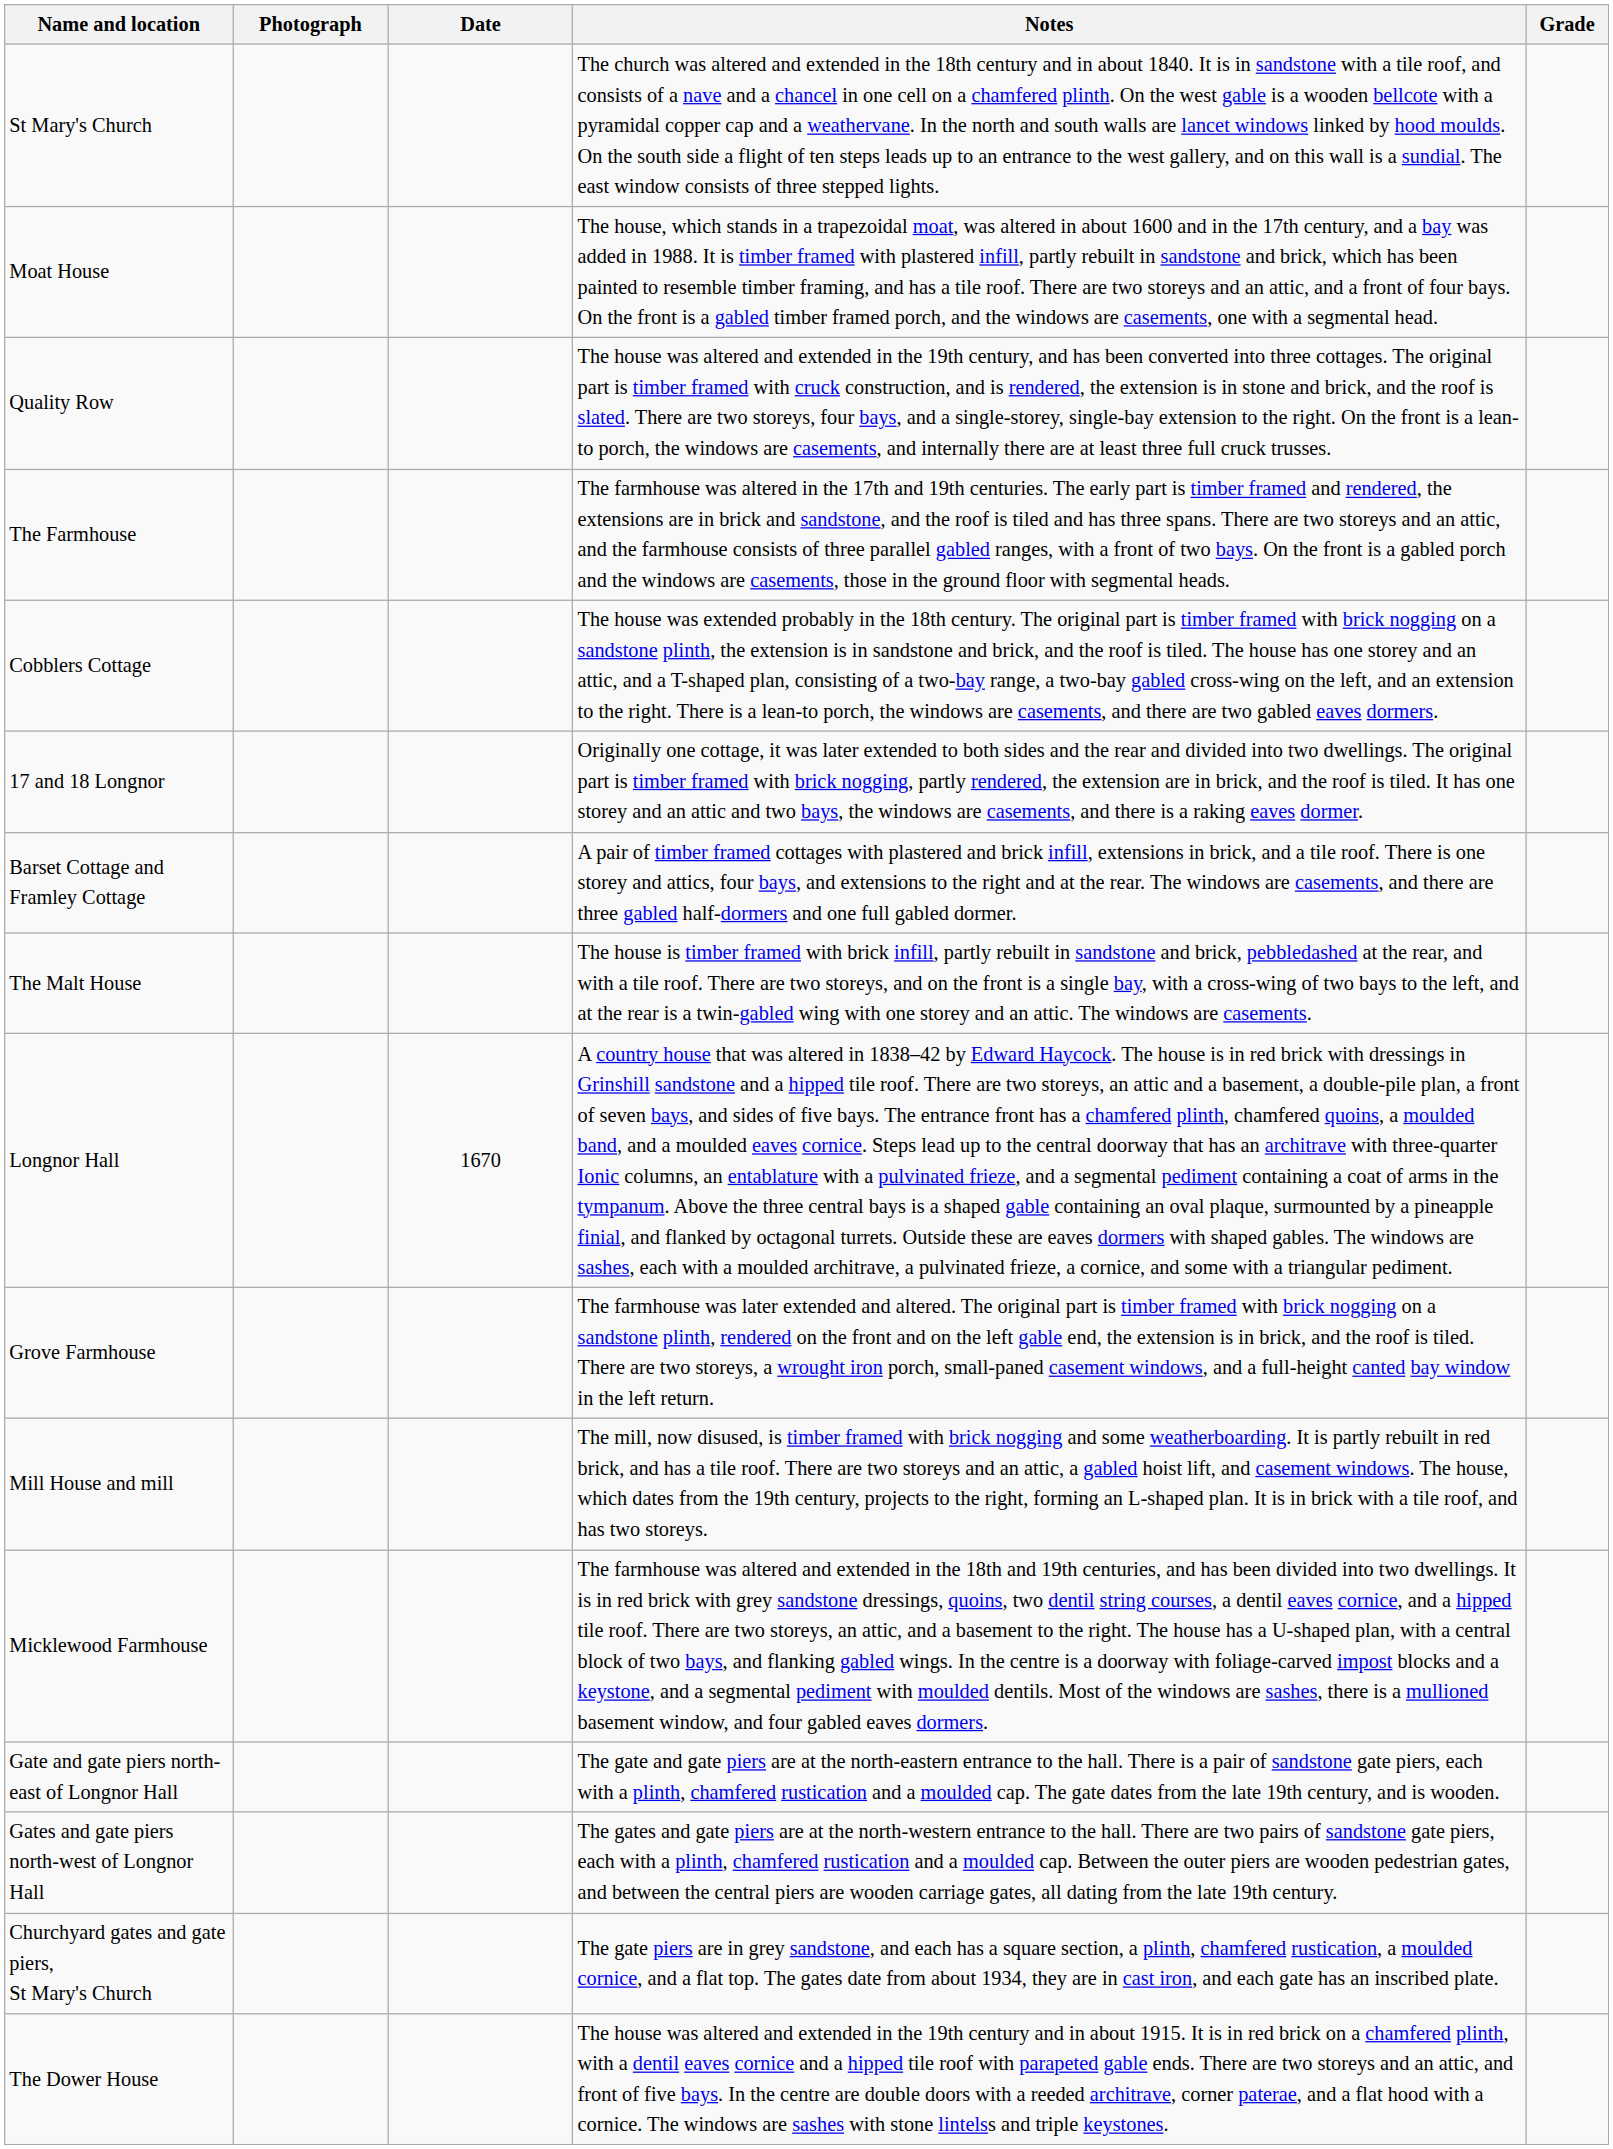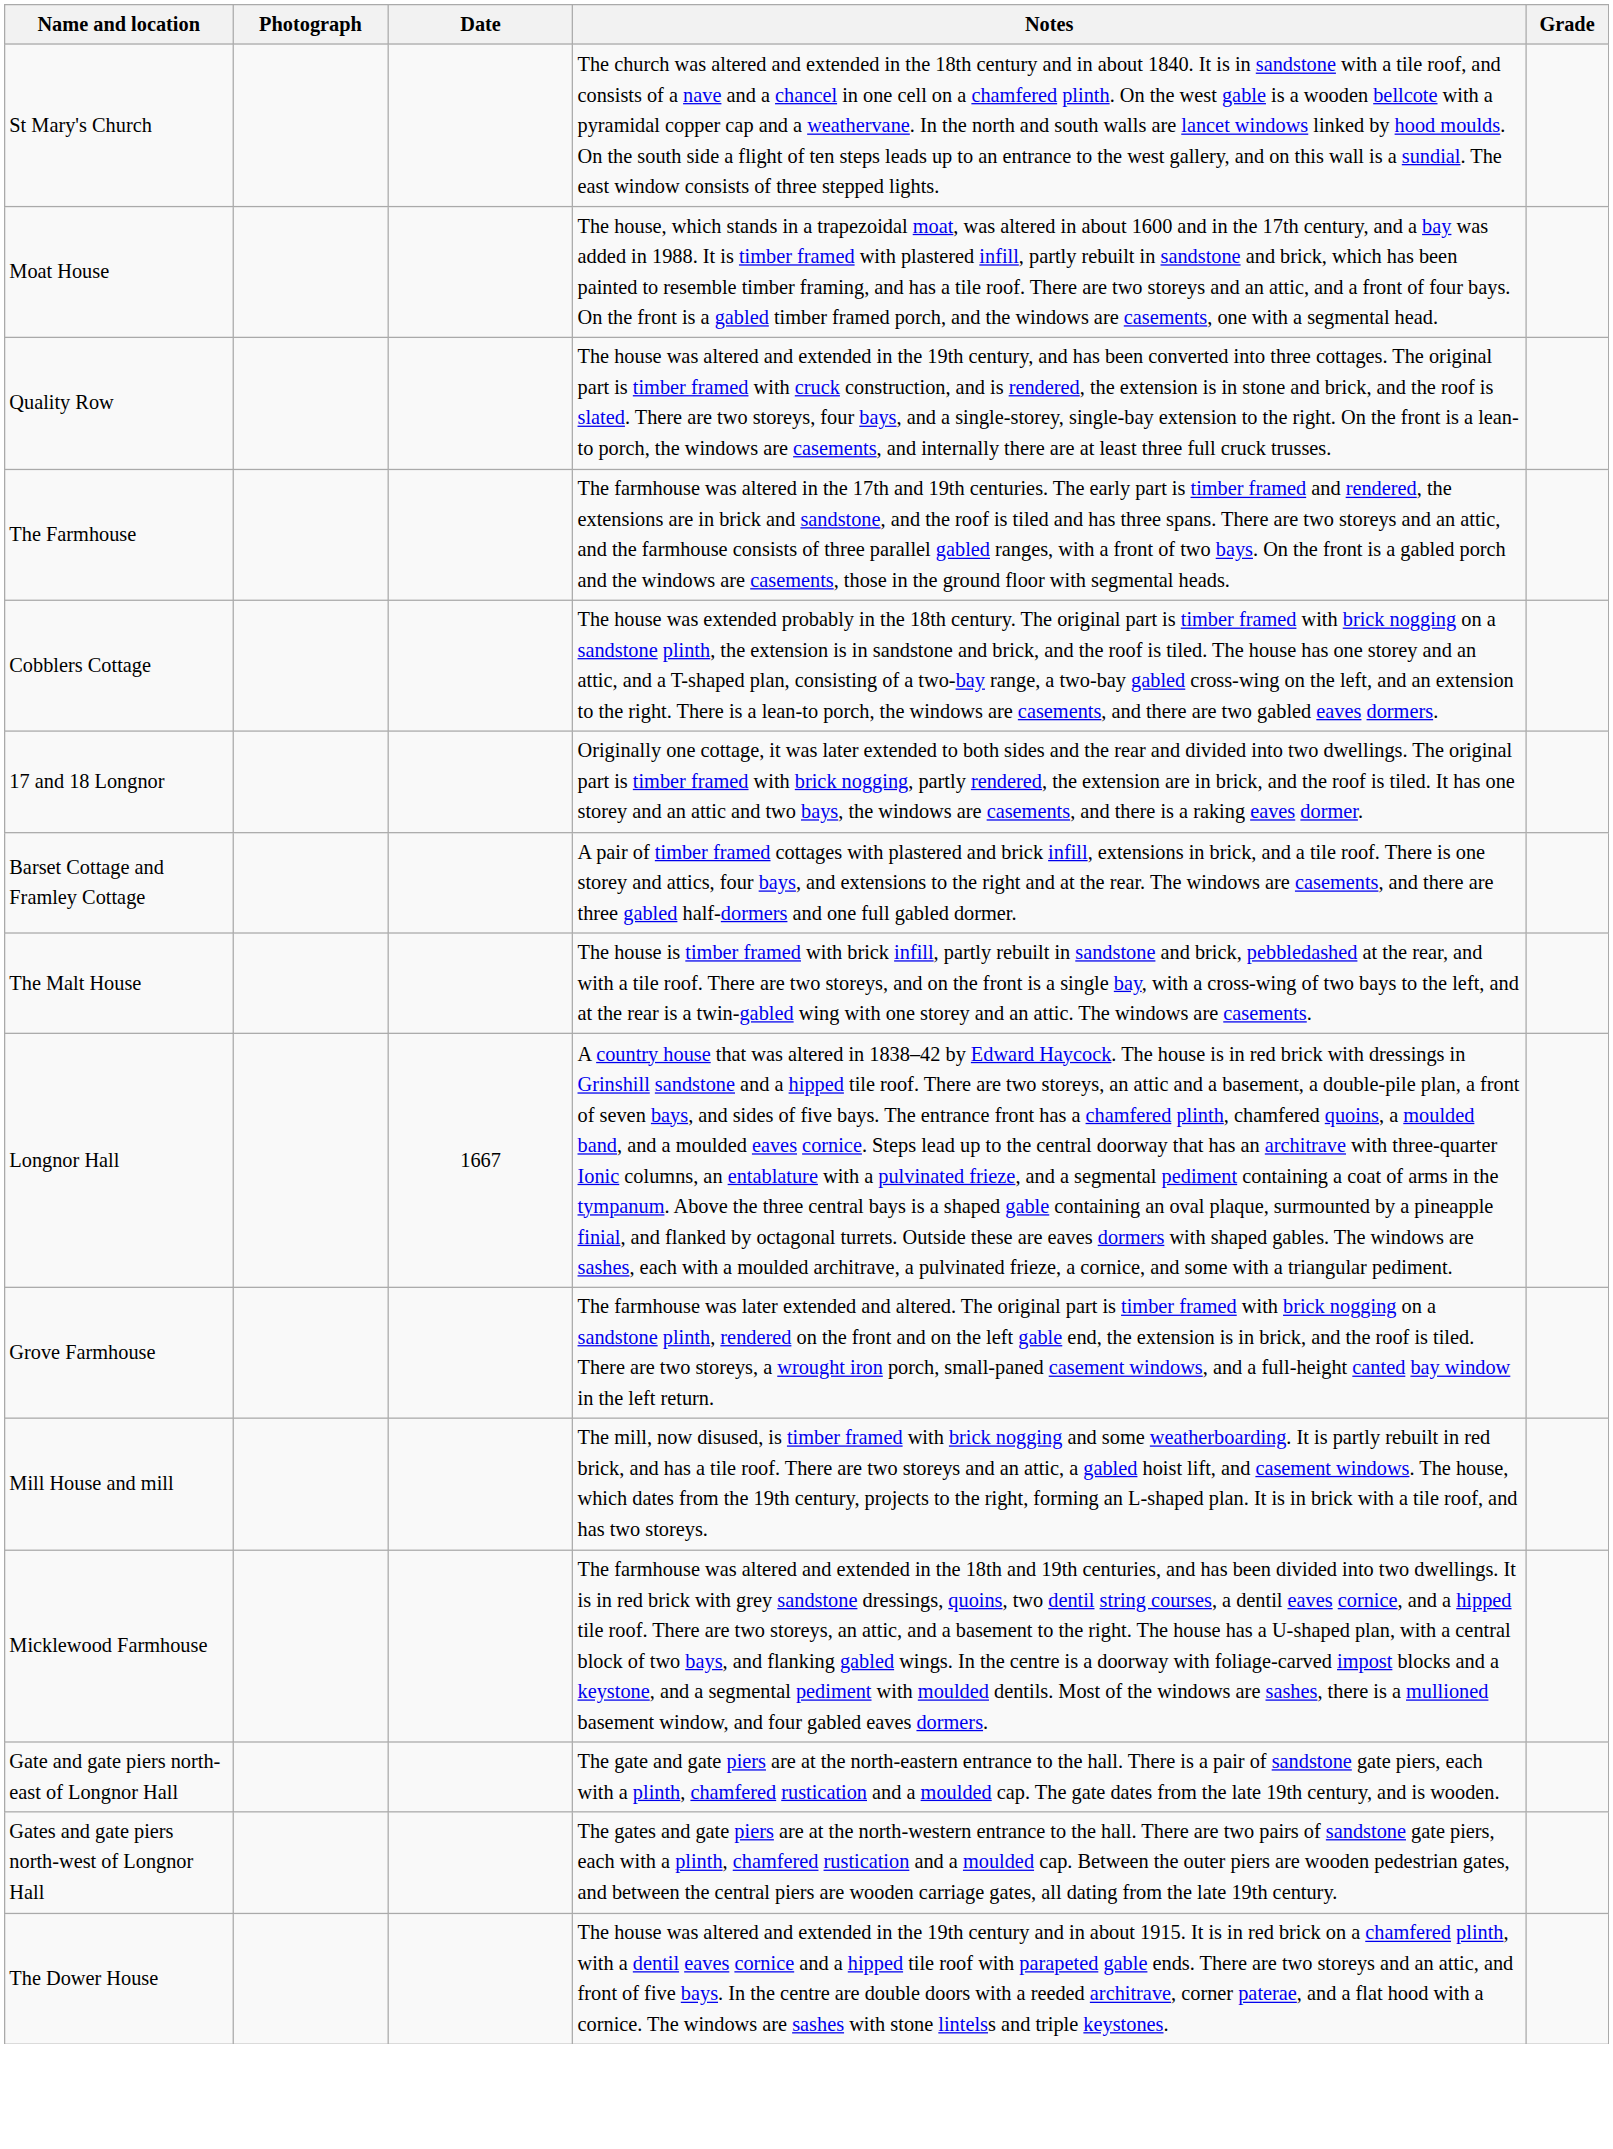 <table class="wikitable sortable plainrowheaders" style="width:100%; border:0; text-align:left; line-height:150%;">
 <tr>
 <th scope="col"  style="width:150px">Name and location</th>
 <th scope="col"  style="width:100px" class="unsortable">Photograph</th>
 <th scope="col"  style="width:120px">Date</th>
 <th scope="col"  style="width:650px" class="unsortable">Notes</th>
 <th scope="col"  style="width:50px">Grade</th>
 </tr>
 <tr>
 <td>St Mary's Church<br><small></small></td>
 <td></td>
 <td align="center"></td>
 <td>The church was altered and extended in the 18th century and in about 1840.  It is in <a href='#'>sandstone</a> with a tile roof, and consists of a <a href='#'>nave</a> and a <a href='#'>chancel</a> in one cell on a <a href='#'>chamfered</a> <a href='#'>plinth</a>.  On the west <a href='#'>gable</a> is a wooden <a href='#'>bellcote</a> with a pyramidal copper cap and a <a href='#'>weathervane</a>.  In the north and south walls are <a href='#'>lancet windows</a> linked by <a href='#'>hood moulds</a>.  On the south side a flight of ten steps leads up to an entrance to the west gallery, and on this wall is a <a href='#'>sundial</a>.  The east window consists of three stepped lights.</td>
 <td align="center" ></td>
 </tr>
 <tr>
 <td>Moat House<br><small></small></td>
 <td></td>
 <td align="center"></td>
 <td>The house, which stands in a trapezoidal <a href='#'>moat</a>, was altered in about 1600 and in the 17th century, and a <a href='#'>bay</a> was added in 1988.  It is <a href='#'>timber framed</a> with plastered <a href='#'>infill</a>, partly rebuilt in <a href='#'>sandstone</a> and brick, which has been painted to resemble timber framing, and has a tile roof.  There are two storeys and an attic, and a front of four bays.  On the front is a <a href='#'>gabled</a> timber framed porch, and the windows are <a href='#'>casements</a>, one with a segmental head.</td>
 <td align="center" ></td>
 </tr>
 <tr>
 <td>Quality Row<br><small></small></td>
 <td></td>
 <td align="center"></td>
 <td>The house was altered and extended in the 19th century, and has been converted into three cottages.  The original part is <a href='#'>timber framed</a> with <a href='#'>cruck</a> construction, and is <a href='#'>rendered</a>, the extension is in stone and brick, and the roof is <a href='#'>slated</a>.  There are two storeys, four <a href='#'>bays</a>, and a single-storey, single-bay extension to the right.  On the front is a lean-to porch, the windows are <a href='#'>casements</a>, and internally there are at least three full cruck trusses.</td>
 <td align="center" ></td>
 </tr>
 <tr>
 <td>The Farmhouse<br><small></small></td>
 <td></td>
 <td align="center"></td>
 <td>The farmhouse was altered in the 17th and 19th centuries.  The early part is <a href='#'>timber framed</a> and <a href='#'>rendered</a>, the extensions are in brick and <a href='#'>sandstone</a>, and the roof is tiled and has three spans.  There are two storeys and an attic, and the farmhouse consists of three parallel <a href='#'>gabled</a> ranges, with a front of two <a href='#'>bays</a>.  On the front is a gabled porch and the windows are <a href='#'>casements</a>, those in the ground floor with segmental heads.</td>
 <td align="center" ></td>
 </tr>
 <tr>
 <td>Cobblers Cottage<br><small></small></td>
 <td></td>
 <td align="center"></td>
 <td>The house was extended probably in the 18th century.  The original part is <a href='#'>timber framed</a> with <a href='#'>brick nogging</a> on a <a href='#'>sandstone</a> <a href='#'>plinth</a>, the extension is in sandstone and brick, and the roof is tiled.  The house has one storey and an attic, and a T-shaped plan, consisting of a two-<a href='#'>bay</a> range, a two-bay <a href='#'>gabled</a> cross-wing on the left, and an extension to the right.  There is a lean-to porch, the windows are <a href='#'>casements</a>, and there are two gabled <a href='#'>eaves</a> <a href='#'>dormers</a>.</td>
 <td align="center" ></td>
 </tr>
 <tr>
 <td>17 and 18 Longnor<br><small></small></td>
 <td></td>
 <td align="center"></td>
 <td>Originally one cottage, it was later extended to both sides and the rear and divided into two dwellings.  The original part is <a href='#'>timber framed</a> with <a href='#'>brick nogging</a>, partly <a href='#'>rendered</a>, the extension are in brick, and the roof is tiled.  It has one storey and an attic and two <a href='#'>bays</a>, the windows are <a href='#'>casements</a>, and there is a raking <a href='#'>eaves</a> <a href='#'>dormer</a>.</td>
 <td align="center" ></td>
 </tr>
 <tr>
 <td>Barset Cottage and Framley Cottage<br><small></small></td>
 <td></td>
 <td align="center"></td>
 <td>A pair of <a href='#'>timber framed</a> cottages with plastered and brick <a href='#'>infill</a>, extensions in brick, and a tile roof.  There is one storey and attics, four <a href='#'>bays</a>, and extensions to the right and at the rear.  The windows are <a href='#'>casements</a>, and there are three <a href='#'>gabled</a> half-<a href='#'>dormers</a> and one full gabled dormer.</td>
 <td align="center" ></td>
 </tr>
 <tr>
 <td>The Malt House<br><small></small></td>
 <td></td>
 <td align="center"></td>
 <td>The house is <a href='#'>timber framed</a> with brick <a href='#'>infill</a>, partly rebuilt in <a href='#'>sandstone</a> and brick, <a href='#'>pebbledashed</a> at the rear, and with a tile roof.  There are two storeys, and on the front is a single <a href='#'>bay</a>, with a cross-wing of two bays to the left, and at the rear is a twin-<a href='#'>gabled</a> wing with one storey and an attic.  The windows are <a href='#'>casements</a>.</td>
 <td align="center" ></td>
 </tr>
 <tr>
 <td>Longnor Hall<br><small></small></td>
 <td></td>
-<td align="center">1670</td>
+<td align="center">1667</td>
 <td>A <a href='#'>country house</a> that was altered in 1838–42 by <a href='#'>Edward Haycock</a>.  The house is in red brick with dressings in <a href='#'>Grinshill</a> <a href='#'>sandstone</a> and a <a href='#'>hipped</a> tile roof.  There are two storeys, an attic and a basement, a double-pile plan, a front of seven <a href='#'>bays</a>, and sides of five bays.  The entrance front has a <a href='#'>chamfered</a> <a href='#'>plinth</a>, chamfered <a href='#'>quoins</a>, a <a href='#'>moulded</a> <a href='#'>band</a>, and a moulded <a href='#'>eaves</a> <a href='#'>cornice</a>.  Steps lead up to the central doorway that has an <a href='#'>architrave</a> with three-quarter <a href='#'>Ionic</a> columns, an <a href='#'>entablature</a> with a <a href='#'>pulvinated frieze</a>, and a segmental <a href='#'>pediment</a> containing a coat of arms in the <a href='#'>tympanum</a>.  Above the three central bays is a shaped <a href='#'>gable</a> containing an oval plaque, surmounted by a pineapple <a href='#'>finial</a>, and flanked by octagonal turrets.  Outside these are eaves <a href='#'>dormers</a> with shaped gables.  The windows are <a href='#'>sashes</a>, each with a moulded architrave, a pulvinated frieze, a cornice, and some with a triangular pediment.</td>
 <td align="center" ></td>
 </tr>
 <tr>
 <td>Grove Farmhouse<br><small></small></td>
 <td></td>
 <td align="center"></td>
 <td>The farmhouse was later extended and altered.  The original part is <a href='#'>timber framed</a> with <a href='#'>brick nogging</a> on a <a href='#'>sandstone</a> <a href='#'>plinth</a>, <a href='#'>rendered</a> on the front and on the left <a href='#'>gable</a> end, the extension is in brick, and the roof is tiled.  There are two storeys, a <a href='#'>wrought iron</a> porch, small-paned <a href='#'>casement windows</a>, and a full-height <a href='#'>canted</a> <a href='#'>bay window</a> in the left return.</td>
 <td align="center" ></td>
 </tr>
 <tr>
 <td>Mill House and mill<br><small></small></td>
 <td></td>
 <td align="center"></td>
 <td>The mill, now disused, is <a href='#'>timber framed</a> with <a href='#'>brick nogging</a> and some <a href='#'>weatherboarding</a>.  It is partly rebuilt in red brick, and has a tile roof.  There are two storeys and an attic, a <a href='#'>gabled</a> hoist lift, and <a href='#'>casement windows</a>.  The house, which dates from the 19th century, projects to the right, forming an L-shaped plan.  It is in brick with a tile roof, and has two storeys.</td>
 <td align="center" ></td>
 </tr>
 <tr>
 <td>Micklewood Farmhouse<br><small></small></td>
 <td></td>
 <td align="center"></td>
 <td>The farmhouse was altered and extended in the 18th and 19th centuries, and has been divided into two dwellings.  It is in red brick with grey <a href='#'>sandstone</a> dressings, <a href='#'>quoins</a>, two <a href='#'>dentil</a> <a href='#'>string courses</a>, a dentil <a href='#'>eaves</a> <a href='#'>cornice</a>, and a <a href='#'>hipped</a> tile roof.  There are two storeys, an attic, and a basement to the right.  The house has a U-shaped plan, with a central block of two <a href='#'>bays</a>, and flanking <a href='#'>gabled</a> wings.  In the centre is a doorway with foliage-carved <a href='#'>impost</a> blocks and a <a href='#'>keystone</a>, and a segmental <a href='#'>pediment</a> with <a href='#'>moulded</a> dentils.  Most of the windows are <a href='#'>sashes</a>, there is a <a href='#'>mullioned</a> basement window, and four gabled eaves <a href='#'>dormers</a>.</td>
 <td align="center" ></td>
 </tr>
 <tr>
 <td>Gate and gate piers north-east of Longnor Hall<br><small></small></td>
 <td></td>
 <td align="center"></td>
 <td>The gate and gate <a href='#'>piers</a> are at the north-eastern entrance to the hall.  There is a pair of <a href='#'>sandstone</a> gate piers, each with a <a href='#'>plinth</a>, <a href='#'>chamfered</a> <a href='#'>rustication</a> and a <a href='#'>moulded</a> cap.  The gate dates from the late 19th century, and is wooden.</td>
 <td align="center" ></td>
 </tr>
 <tr>
 <td>Gates and gate piers north-west of Longnor Hall<br><small></small></td>
 <td></td>
 <td align="center"></td>
 <td>The gates and gate <a href='#'>piers</a> are at the north-western entrance to the hall.  There are two pairs of <a href='#'>sandstone</a> gate piers, each with a <a href='#'>plinth</a>, <a href='#'>chamfered</a> <a href='#'>rustication</a> and a <a href='#'>moulded</a> cap.  Between the outer piers are wooden pedestrian gates, and between the central piers are wooden carriage gates, all dating from the late 19th century.</td>
 <td align="center" ></td>
 </tr>
 <tr>
-<td>Churchyard gates and gate piers,<br>St Mary's Church<br><small></small></td>
-<td></td>
-<td align="center"></td>
-<td>The gate <a href='#'>piers</a> are in grey <a href='#'>sandstone</a>, and each has a square section, a <a href='#'>plinth</a>, <a href='#'>chamfered</a> <a href='#'>rustication</a>, a <a href='#'>moulded</a> <a href='#'>cornice</a>, and a flat top.  The gates date from about 1934, they are in <a href='#'>cast iron</a>, and each gate has an inscribed plate.</td>
-<td align="center" ></td>
-</tr>
-<tr>
 <td>The Dower House<br><small></small></td>
 <td></td>
 <td align="center"></td>
 <td>The house was altered and extended in the 19th century and in about 1915.  It is in red brick on a <a href='#'>chamfered</a> <a href='#'>plinth</a>, with a <a href='#'>dentil</a> <a href='#'>eaves</a> <a href='#'>cornice</a> and a <a href='#'>hipped</a> tile roof with <a href='#'>parapeted</a> <a href='#'>gable</a> ends.  There are two storeys and an attic, and front of five <a href='#'>bays</a>.  In the centre are double doors with a reeded <a href='#'>architrave</a>, corner <a href='#'>paterae</a>, and a flat hood with a cornice.  The windows are <a href='#'>sashes</a> with stone <a href='#'>lintels</a>s and triple <a href='#'>keystones</a>.</td>
 <td align="center" ></td>
 </tr>
 <tr>
 </tr>
 </table>
